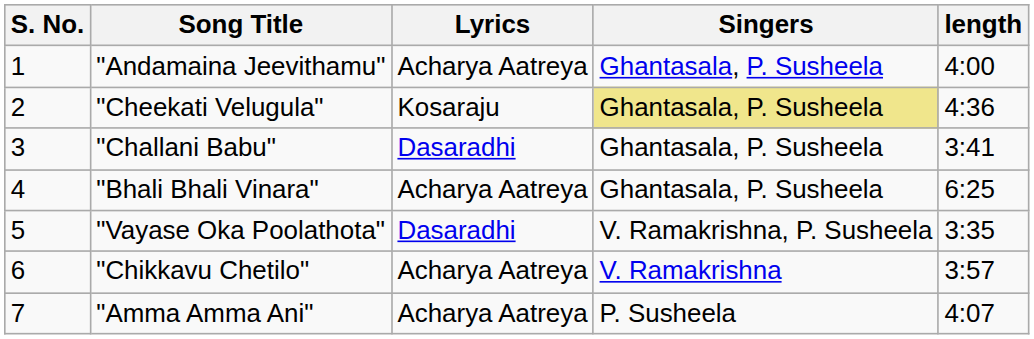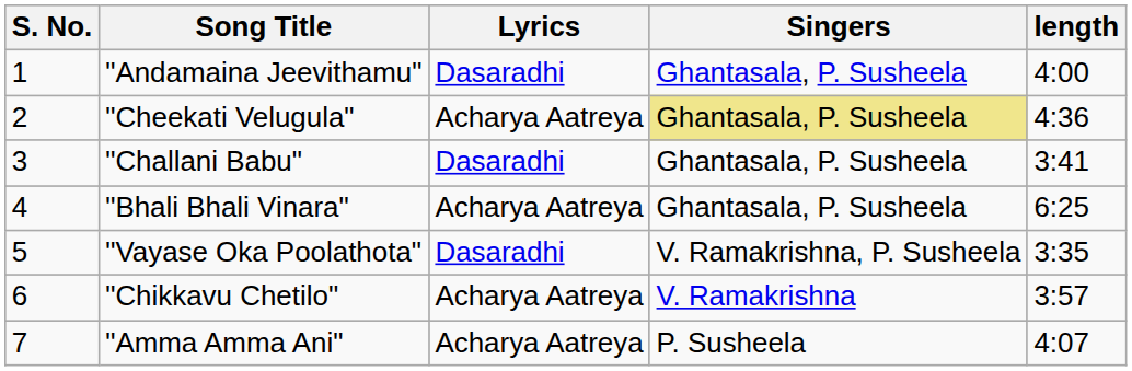 <table class="wikitable">
 <tr>
 <th>S. No.</th>
 <th>Song Title</th>
 <th>Lyrics</th>
 <th>Singers</th>
 <th>length</th>
 </tr>
 <tr>
 <td>1</td>
 <td>"Andamaina Jeevithamu"</td>
-<td>Acharya Aatreya</td>
+<td><a href='#'>Dasaradhi</a></td>
 <td><a href='#'>Ghantasala</a>, <a href='#'>P. Susheela</a></td>
 <td>4:00</td>
 </tr>
 <tr>
 <td>2</td>
 <td>"Cheekati Velugula"</td>
-<td>Kosaraju</td>
+<td>Acharya Aatreya</td>
 <td style="background: khaki;">Ghantasala, P. Susheela</td>
 <td>4:36</td>
 </tr>
 <tr>
 <td>3</td>
 <td>"Challani Babu"</td>
 <td><a href='#'>Dasaradhi</a></td>
 <td>Ghantasala, P. Susheela</td>
 <td>3:41</td>
 </tr>
 <tr>
 <td>4</td>
 <td>"Bhali Bhali Vinara"</td>
 <td>Acharya Aatreya</td>
 <td>Ghantasala, P. Susheela</td>
 <td>6:25</td>
 </tr>
 <tr>
 <td>5</td>
 <td>"Vayase Oka Poolathota"</td>
 <td><a href='#'>Dasaradhi</a></td>
 <td>V. Ramakrishna, P. Susheela</td>
 <td>3:35</td>
 </tr>
 <tr>
 <td>6</td>
 <td>"Chikkavu Chetilo"</td>
 <td>Acharya Aatreya</td>
 <td><a href='#'>V. Ramakrishna</a></td>
 <td>3:57</td>
 </tr>
 <tr>
 <td>7</td>
 <td>"Amma Amma Ani"</td>
 <td>Acharya Aatreya</td>
 <td>P. Susheela</td>
 <td>4:07</td>
 </tr>
 </table>
